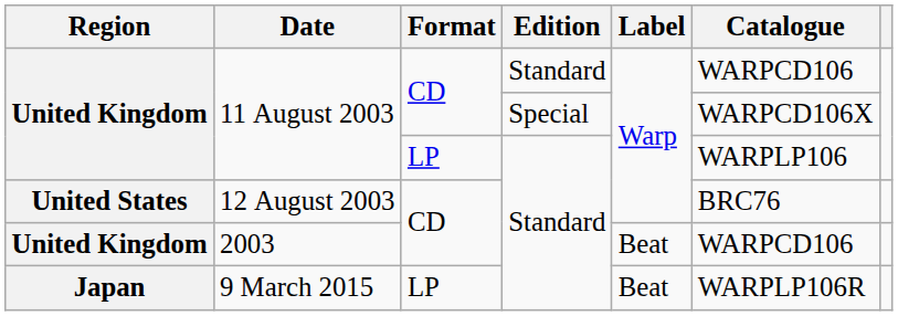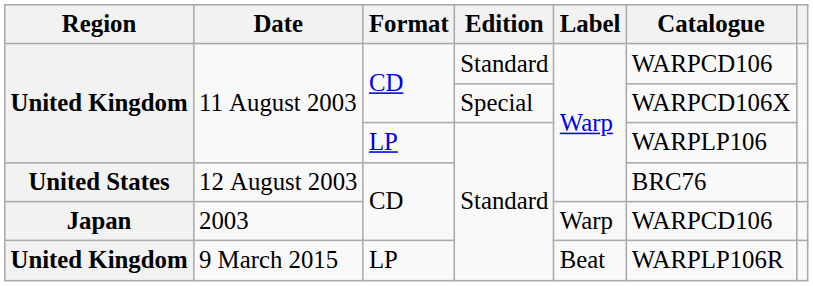 <table class="wikitable plainrowheaders">
 <tr>
 <th scope="col">Region</th>
 <th scope="col">Date</th>
 <th scope="col">Format</th>
 <th scope="col">Edition</th>
 <th scope="col">Label</th>
 <th scope="col">Catalogue </th>
 <th scope="col"></th>
 </tr>
 <tr>
 <th scope="row" rowspan="3">United Kingdom</th>
 <td rowspan="3">11 August 2003</td>
 <td rowspan="2"><a href='#'>CD</a></td>
 <td>Standard</td>
 <td rowspan="4"><a href='#'>Warp</a></td>
 <td>WARPCD106</td>
 <td style="text-align:center;" rowspan="3"></td>
 </tr>
 <tr>
 <td>Special</td>
 <td>WARPCD106X</td>
 </tr>
 <tr>
 <td><a href='#'>LP</a></td>
 <td rowspan="4">Standard</td>
 <td>WARPLP106</td>
 </tr>
 <tr>
 <th scope="row">United States</th>
 <td>12 August 2003</td>
 <td rowspan="2">CD</td>
 <td>BRC76</td>
 <td style="text-align:center;"></td>
 </tr>
 <tr>
-<th scope="row">United Kingdom</th>
+<th scope="row">Japan</th>
 <td>2003</td>
-<td>Beat</td>
+<td>Warp</td>
 <td>WARPCD106</td>
 <td style="text-align:center;"></td>
 </tr>
 <tr>
-<th scope="row">Japan</th>
+<th scope="row">United Kingdom</th>
 <td>9 March 2015</td>
 <td>LP</td>
 <td>Beat</td>
 <td>WARPLP106R</td>
 <td style="text-align:center;"></td>
 </tr>
 </table>
